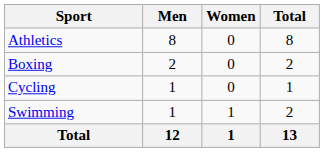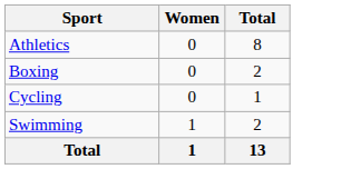 <table class="wikitable sortable" style="text-align:center;">
 <tr>
 <th width=140>Sport</th>
-<th width=55>Men</th>
 <th width=55>Women</th>
 <th width=55>Total</th>
 </tr>
 <tr>
 <td align=left><a href='#'>Athletics</a></td>
-<td>8</td>
 <td>0</td>
 <td>8</td>
 </tr>
 <tr>
 <td align=left><a href='#'>Boxing</a></td>
-<td>2</td>
 <td>0</td>
 <td>2</td>
 </tr>
 <tr>
 <td align=left><a href='#'>Cycling</a></td>
-<td>1</td>
 <td>0</td>
 <td>1</td>
 </tr>
 <tr>
 <td align=left><a href='#'>Swimming</a></td>
 <td>1</td>
-<td>1</td>
 <td>2</td>
 </tr>
 <tr>
 <th>Total</th>
-<th>12</th>
 <th>1</th>
 <th>13</th>
 </tr>
 </table>
